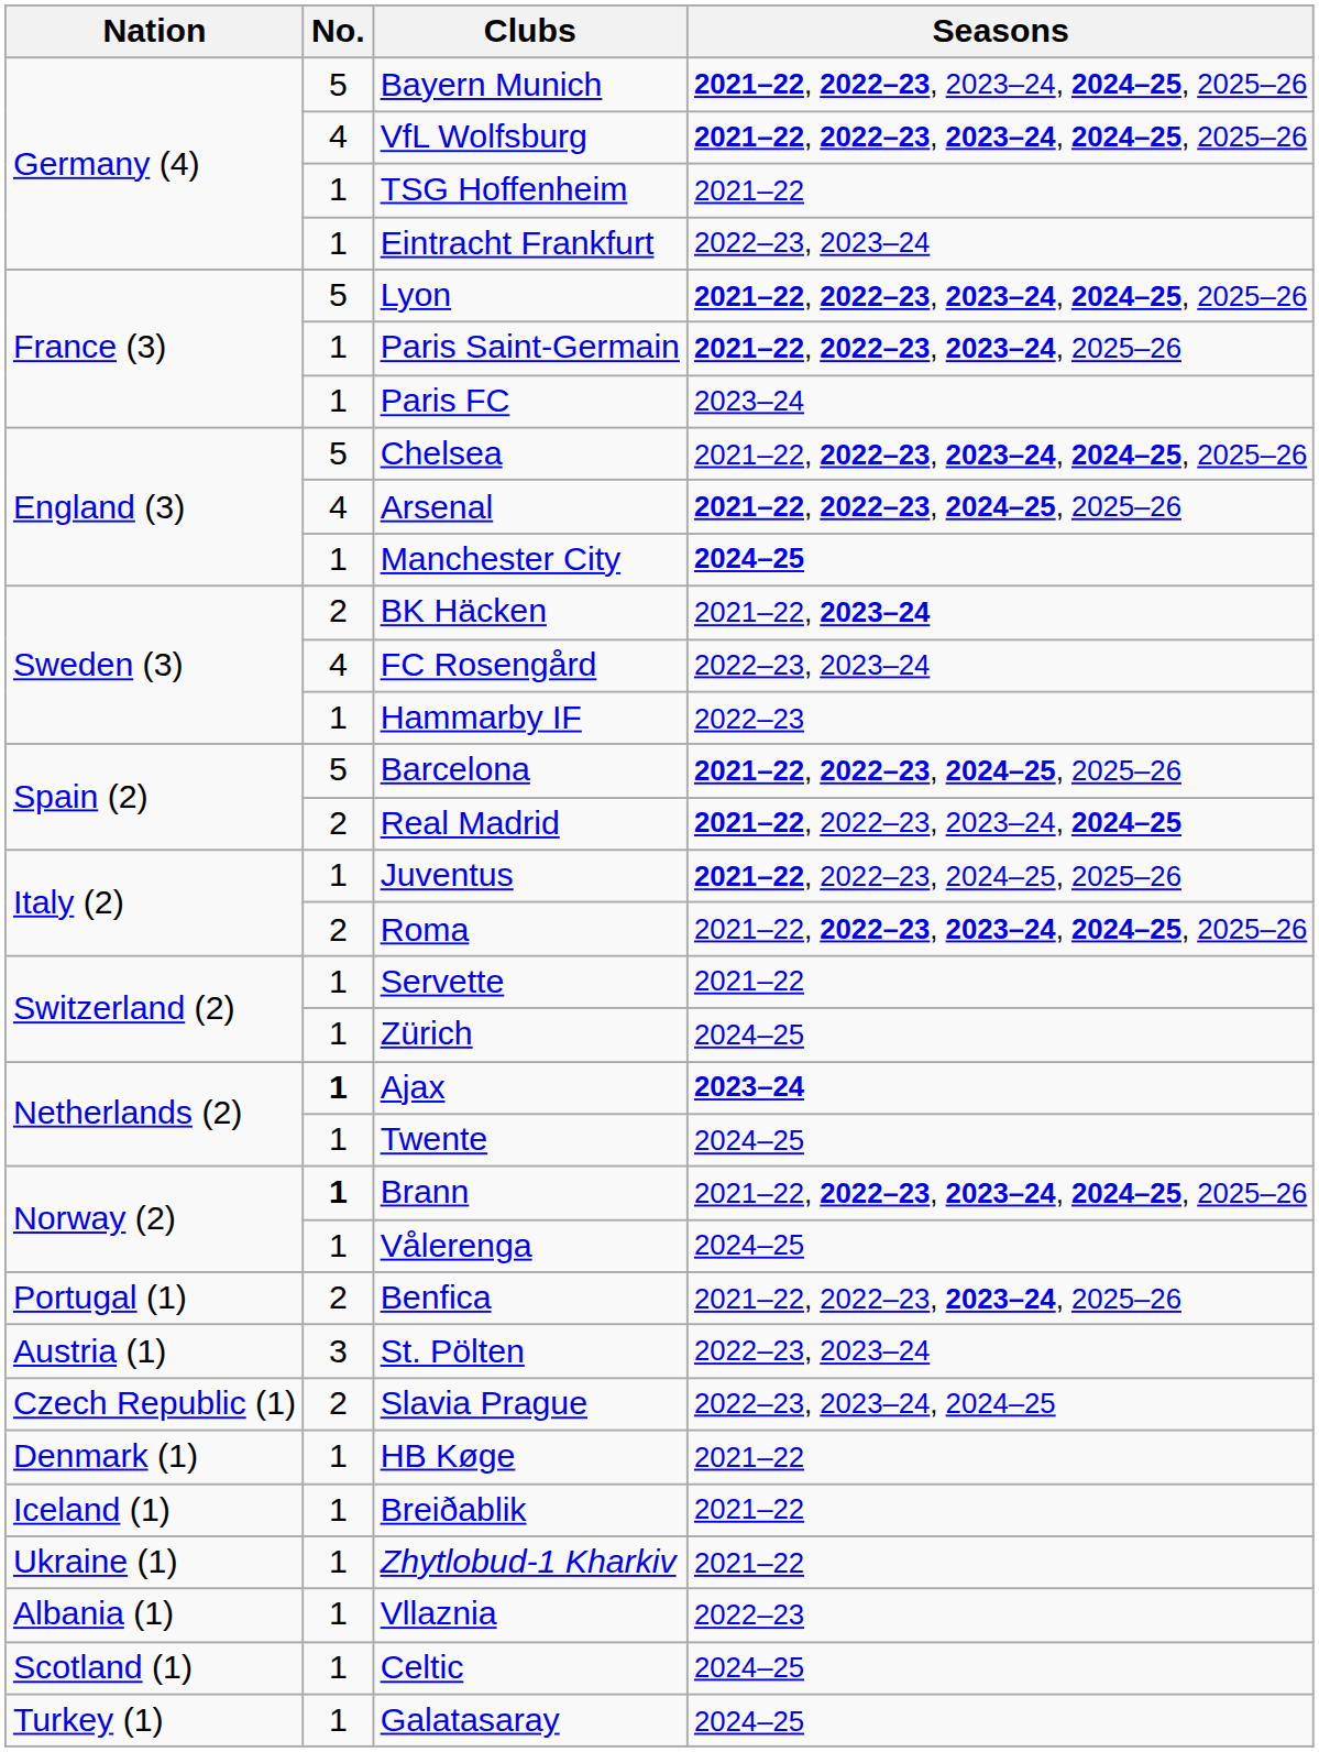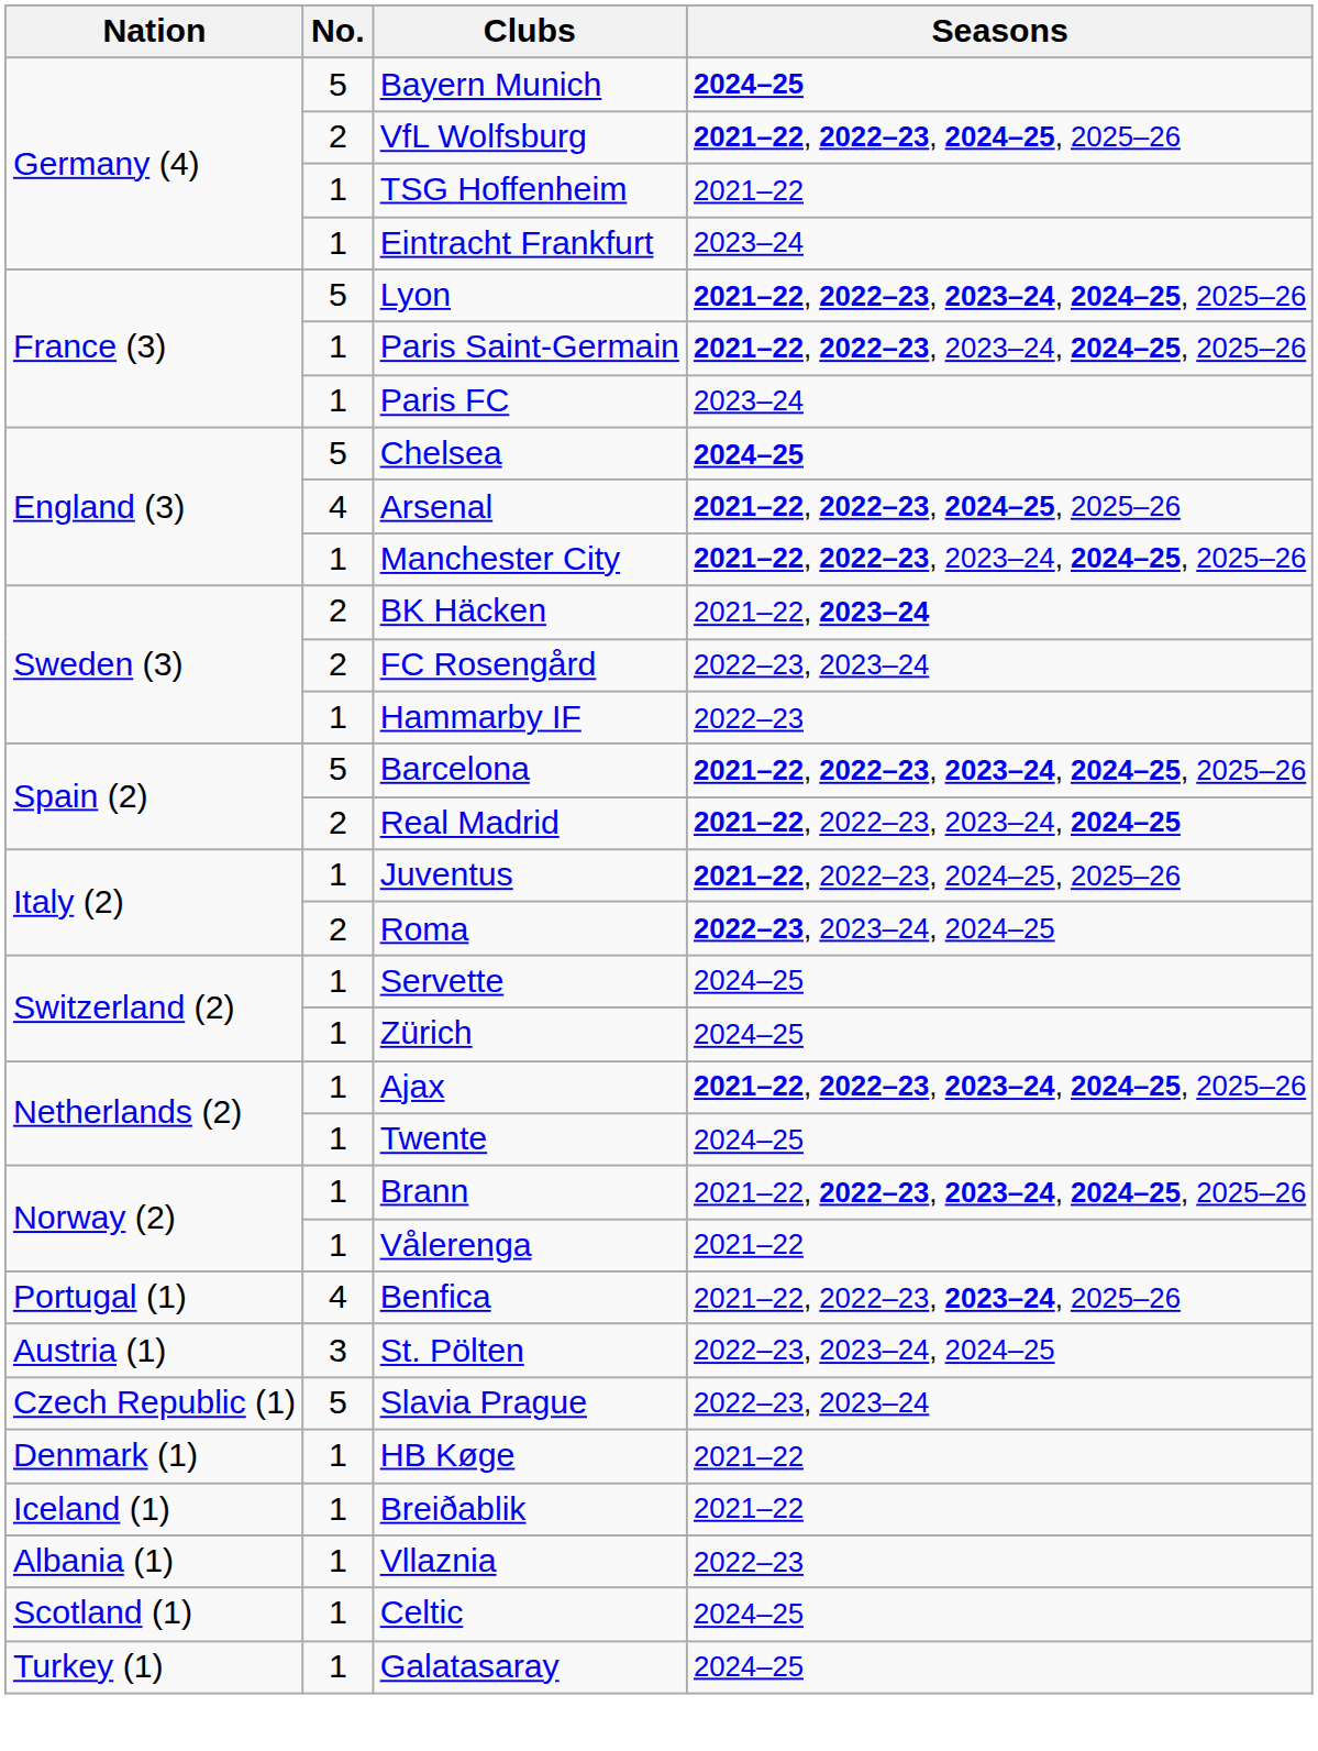 <table class="wikitable sortable">
 <tr>
 <th>Nation</th>
 <th>No.</th>
 <th>Clubs</th>
 <th>Seasons</th>
 </tr>
 <tr>
 <td rowspan="4"> <a href='#'>Germany</a> (4)</td>
 <td style="text-align:center;">5</td>
 <td><a href='#'>Bayern Munich</a></td>
-<td style="font-size:85%;"><strong><a href='#'>2021–22</a></strong>, <strong><a href='#'>2022–23</a></strong>, <a href='#'>2023–24</a>, <strong><a href='#'>2024–25</a></strong>, <a href='#'>2025–26</a></td>
+<td style="font-size:85%;"><strong><a href='#'>2024–25</a></strong></td>
 </tr>
 <tr>
-<td style="text-align:center;">4</td>
+<td style="text-align:center;">2</td>
 <td><a href='#'>VfL Wolfsburg</a></td>
-<td style="font-size:85%;"><strong><a href='#'>2021–22</a></strong>, <strong><a href='#'>2022–23</a></strong>, <strong><a href='#'>2023–24</a></strong>, <strong><a href='#'>2024–25</a></strong>, <a href='#'>2025–26</a></td>
+<td style="font-size:85%;"><strong><a href='#'>2021–22</a></strong>, <strong><a href='#'>2022–23</a></strong>, <strong><a href='#'>2024–25</a></strong>, <a href='#'>2025–26</a></td>
 </tr>
 <tr>
 <td style="text-align:center;">1</td>
 <td><a href='#'>TSG Hoffenheim</a></td>
 <td style="font-size:85%;"><a href='#'>2021–22</a></td>
 </tr>
 <tr>
 <td style="text-align:center;">1</td>
 <td><a href='#'>Eintracht Frankfurt</a></td>
-<td style="font-size:85%;"><a href='#'>2022–23</a>, <a href='#'>2023–24</a></td>
+<td style="font-size:85%;"><a href='#'>2023–24</a></td>
 </tr>
 <tr>
 <td rowspan="3"> <a href='#'>France</a> (3)</td>
 <td style="text-align:center;">5</td>
 <td><a href='#'>Lyon</a></td>
 <td style="font-size:85%;"><strong><a href='#'>2021–22</a></strong>, <strong><a href='#'>2022–23</a></strong>, <strong><a href='#'>2023–24</a></strong>, <strong><a href='#'>2024–25</a></strong>, <a href='#'>2025–26</a></td>
 </tr>
 <tr>
 <td style="text-align:center;">1</td>
 <td><a href='#'>Paris Saint-Germain</a></td>
-<td style="font-size:85%;"><strong><a href='#'>2021–22</a></strong>, <strong><a href='#'>2022–23</a></strong>, <strong><a href='#'>2023–24</a></strong>, <a href='#'>2025–26</a></td>
+<td style="font-size:85%;"><strong><a href='#'>2021–22</a></strong>, <strong><a href='#'>2022–23</a></strong>, <a href='#'>2023–24</a>, <strong><a href='#'>2024–25</a></strong>, <a href='#'>2025–26</a></td>
 </tr>
 <tr>
 <td style="text-align:center;">1</td>
 <td><a href='#'>Paris FC</a></td>
 <td style="font-size:85%;"><a href='#'>2023–24</a></td>
 </tr>
 <tr>
 <td rowspan="3"> <a href='#'>England</a> (3)</td>
 <td style="text-align:center;">5</td>
 <td><a href='#'>Chelsea</a></td>
-<td style="font-size:85%;"><a href='#'>2021–22</a>, <strong><a href='#'>2022–23</a></strong>, <strong><a href='#'>2023–24</a></strong>, <strong><a href='#'>2024–25</a></strong>, <a href='#'>2025–26</a></td>
+<td style="font-size:85%;"><strong><a href='#'>2024–25</a></strong></td>
 </tr>
 <tr>
 <td style="text-align:center;">4</td>
 <td><a href='#'>Arsenal</a></td>
 <td style="font-size:85%;"><strong><a href='#'>2021–22</a></strong>, <strong><a href='#'>2022–23</a></strong>, <strong><a href='#'>2024–25</a></strong>, <a href='#'>2025–26</a></td>
 </tr>
 <tr>
 <td style="text-align:center;">1</td>
 <td><a href='#'>Manchester City</a></td>
-<td style="font-size:85%;"><strong><a href='#'>2024–25</a></strong></td>
+<td style="font-size:85%;"><strong><a href='#'>2021–22</a></strong>, <strong><a href='#'>2022–23</a></strong>, <a href='#'>2023–24</a>, <strong><a href='#'>2024–25</a></strong>, <a href='#'>2025–26</a></td>
 </tr>
 <tr>
 <td rowspan="3"> <a href='#'>Sweden</a> (3)</td>
 <td style="text-align:center;">2</td>
 <td><a href='#'>BK Häcken</a></td>
 <td style="font-size:85%;"><a href='#'>2021–22</a>, <strong><a href='#'>2023–24</a></strong></td>
 </tr>
 <tr>
-<td style="text-align:center;">4</td>
+<td style="text-align:center;">2</td>
 <td><a href='#'>FC Rosengård</a></td>
 <td style="font-size:85%;"><a href='#'>2022–23</a>, <a href='#'>2023–24</a></td>
 </tr>
 <tr>
 <td style="text-align:center;">1</td>
 <td><a href='#'>Hammarby IF</a></td>
 <td style="font-size:85%;"><a href='#'>2022–23</a></td>
 </tr>
 <tr>
 <td rowspan="2"> <a href='#'>Spain</a> (2)</td>
 <td style="text-align:center;">5</td>
 <td><a href='#'>Barcelona</a></td>
-<td style="font-size:85%;"><strong><a href='#'>2021–22</a></strong>, <strong><a href='#'>2022–23</a></strong>, <strong><a href='#'>2024–25</a></strong>, <a href='#'>2025–26</a></td>
+<td style="font-size:85%;"><strong><a href='#'>2021–22</a></strong>, <strong><a href='#'>2022–23</a></strong>, <strong><a href='#'>2023–24</a></strong>, <strong><a href='#'>2024–25</a></strong>, <a href='#'>2025–26</a></td>
 </tr>
 <tr>
 <td style="text-align:center;">2</td>
 <td><a href='#'>Real Madrid</a></td>
 <td style="font-size:85%;"><strong><a href='#'>2021–22</a></strong>, <a href='#'>2022–23</a>, <a href='#'>2023–24</a>, <strong><a href='#'>2024–25</a></strong></td>
 </tr>
 <tr>
 <td rowspan="2"> <a href='#'>Italy</a> (2)</td>
 <td style="text-align:center;">1</td>
 <td><a href='#'>Juventus</a></td>
 <td style="font-size:85%;"><strong><a href='#'>2021–22</a></strong>, <a href='#'>2022–23</a>, <a href='#'>2024–25</a>, <a href='#'>2025–26</a></td>
 </tr>
 <tr>
 <td style="text-align:center;">2</td>
 <td><a href='#'>Roma</a></td>
-<td style="font-size:85%;"><a href='#'>2021–22</a>, <strong><a href='#'>2022–23</a></strong>, <strong><a href='#'>2023–24</a></strong>, <strong><a href='#'>2024–25</a></strong>, <a href='#'>2025–26</a></td>
+<td style="font-size:85%;"><strong><a href='#'>2022–23</a></strong>, <a href='#'>2023–24</a>, <a href='#'>2024–25</a></td>
 </tr>
 <tr>
 <td rowspan="2"> <a href='#'>Switzerland</a> (2)</td>
 <td style="text-align:center;">1</td>
 <td><a href='#'>Servette</a></td>
-<td style="font-size:85%;"><a href='#'>2021–22</a></td>
+<td style="font-size:85%;"><a href='#'>2024–25</a></td>
 </tr>
 <tr>
 <td style="text-align:center;">1</td>
 <td><a href='#'>Zürich</a></td>
 <td style="font-size:85%;"><a href='#'>2024–25</a></td>
 </tr>
 <tr>
 <td rowspan="2"> <a href='#'>Netherlands</a> (2)</td>
-<td style="text-align:center;"><strong>1</strong></td>
+<td style="text-align:center;">1</td>
 <td><a href='#'>Ajax</a></td>
-<td style="font-size:85%;"><strong><a href='#'>2023–24</a></strong></td>
+<td style="font-size:85%;"><strong><a href='#'>2021–22</a></strong>, <strong><a href='#'>2022–23</a></strong>, <strong><a href='#'>2023–24</a></strong>, <strong><a href='#'>2024–25</a></strong>, <a href='#'>2025–26</a></td>
 </tr>
 <tr>
 <td style="text-align:center;">1</td>
 <td><a href='#'>Twente</a></td>
 <td style="font-size:85%;"><a href='#'>2024–25</a></td>
 </tr>
 <tr>
 <td rowspan="2"> <a href='#'>Norway</a> (2)</td>
-<td style="text-align:center;"><strong>1</strong></td>
+<td style="text-align:center;">1</td>
 <td><a href='#'>Brann</a></td>
 <td style="font-size:85%;"><a href='#'>2021–22</a>, <strong><a href='#'>2022–23</a></strong>, <strong><a href='#'>2023–24</a></strong>, <strong><a href='#'>2024–25</a></strong>, <a href='#'>2025–26</a></td>
 </tr>
 <tr>
 <td style="text-align:center;">1</td>
 <td><a href='#'>Vålerenga</a></td>
-<td style="font-size:85%;"><a href='#'>2024–25</a></td>
+<td style="font-size:85%;"><a href='#'>2021–22</a></td>
 </tr>
 <tr>
 <td> <a href='#'>Portugal</a> (1)</td>
-<td style="text-align:center;">2</td>
+<td style="text-align:center;">4</td>
 <td><a href='#'>Benfica</a></td>
 <td style="font-size:85%;"><a href='#'>2021–22</a>, <a href='#'>2022–23</a>, <strong><a href='#'>2023–24</a></strong>, <a href='#'>2025–26</a></td>
 </tr>
 <tr>
 <td> <a href='#'>Austria</a> (1)</td>
 <td style="text-align:center;">3</td>
 <td><a href='#'>St. Pölten</a></td>
-<td style="font-size:85%;"><a href='#'>2022–23</a>, <a href='#'>2023–24</a></td>
+<td style="font-size:85%;"><a href='#'>2022–23</a>, <a href='#'>2023–24</a>, <a href='#'>2024–25</a></td>
 </tr>
 <tr>
 <td> <a href='#'>Czech Republic</a> (1)</td>
-<td style="text-align:center;">2</td>
+<td style="text-align:center;">5</td>
 <td><a href='#'>Slavia Prague</a></td>
-<td style="font-size:85%;"><a href='#'>2022–23</a>, <a href='#'>2023–24</a>, <a href='#'>2024–25</a></td>
+<td style="font-size:85%;"><a href='#'>2022–23</a>, <a href='#'>2023–24</a></td>
 </tr>
 <tr>
 <td> <a href='#'>Denmark</a> (1)</td>
 <td style="text-align:center;">1</td>
 <td><a href='#'>HB Køge</a></td>
 <td style="font-size:85%;"><a href='#'>2021–22</a></td>
 </tr>
 <tr>
 <td> <a href='#'>Iceland</a> (1)</td>
 <td style="text-align:center;">1</td>
 <td><a href='#'>Breiðablik</a></td>
-<td style="font-size:85%;"><a href='#'>2021–22</a></td>
-</tr>
-<tr>
-<td> <a href='#'>Ukraine</a> (1)</td>
-<td style="text-align:center;">1</td>
-<td><em><a href='#'>Zhytlobud-1 Kharkiv</a></em></td>
 <td style="font-size:85%;"><a href='#'>2021–22</a></td>
 </tr>
 <tr>
 <td> <a href='#'>Albania</a> (1)</td>
 <td style="text-align:center;">1</td>
 <td><a href='#'>Vllaznia</a></td>
 <td style="font-size:85%;"><a href='#'>2022–23</a></td>
 </tr>
 <tr>
 <td> <a href='#'>Scotland</a> (1)</td>
 <td style="text-align:center;">1</td>
 <td><a href='#'>Celtic</a></td>
 <td style="font-size:85%;"><a href='#'>2024–25</a></td>
 </tr>
 <tr>
 <td> <a href='#'>Turkey</a> (1)</td>
 <td style="text-align:center;">1</td>
 <td><a href='#'>Galatasaray</a></td>
 <td style="font-size:85%;"><a href='#'>2024–25</a></td>
 </tr>
 </table>
